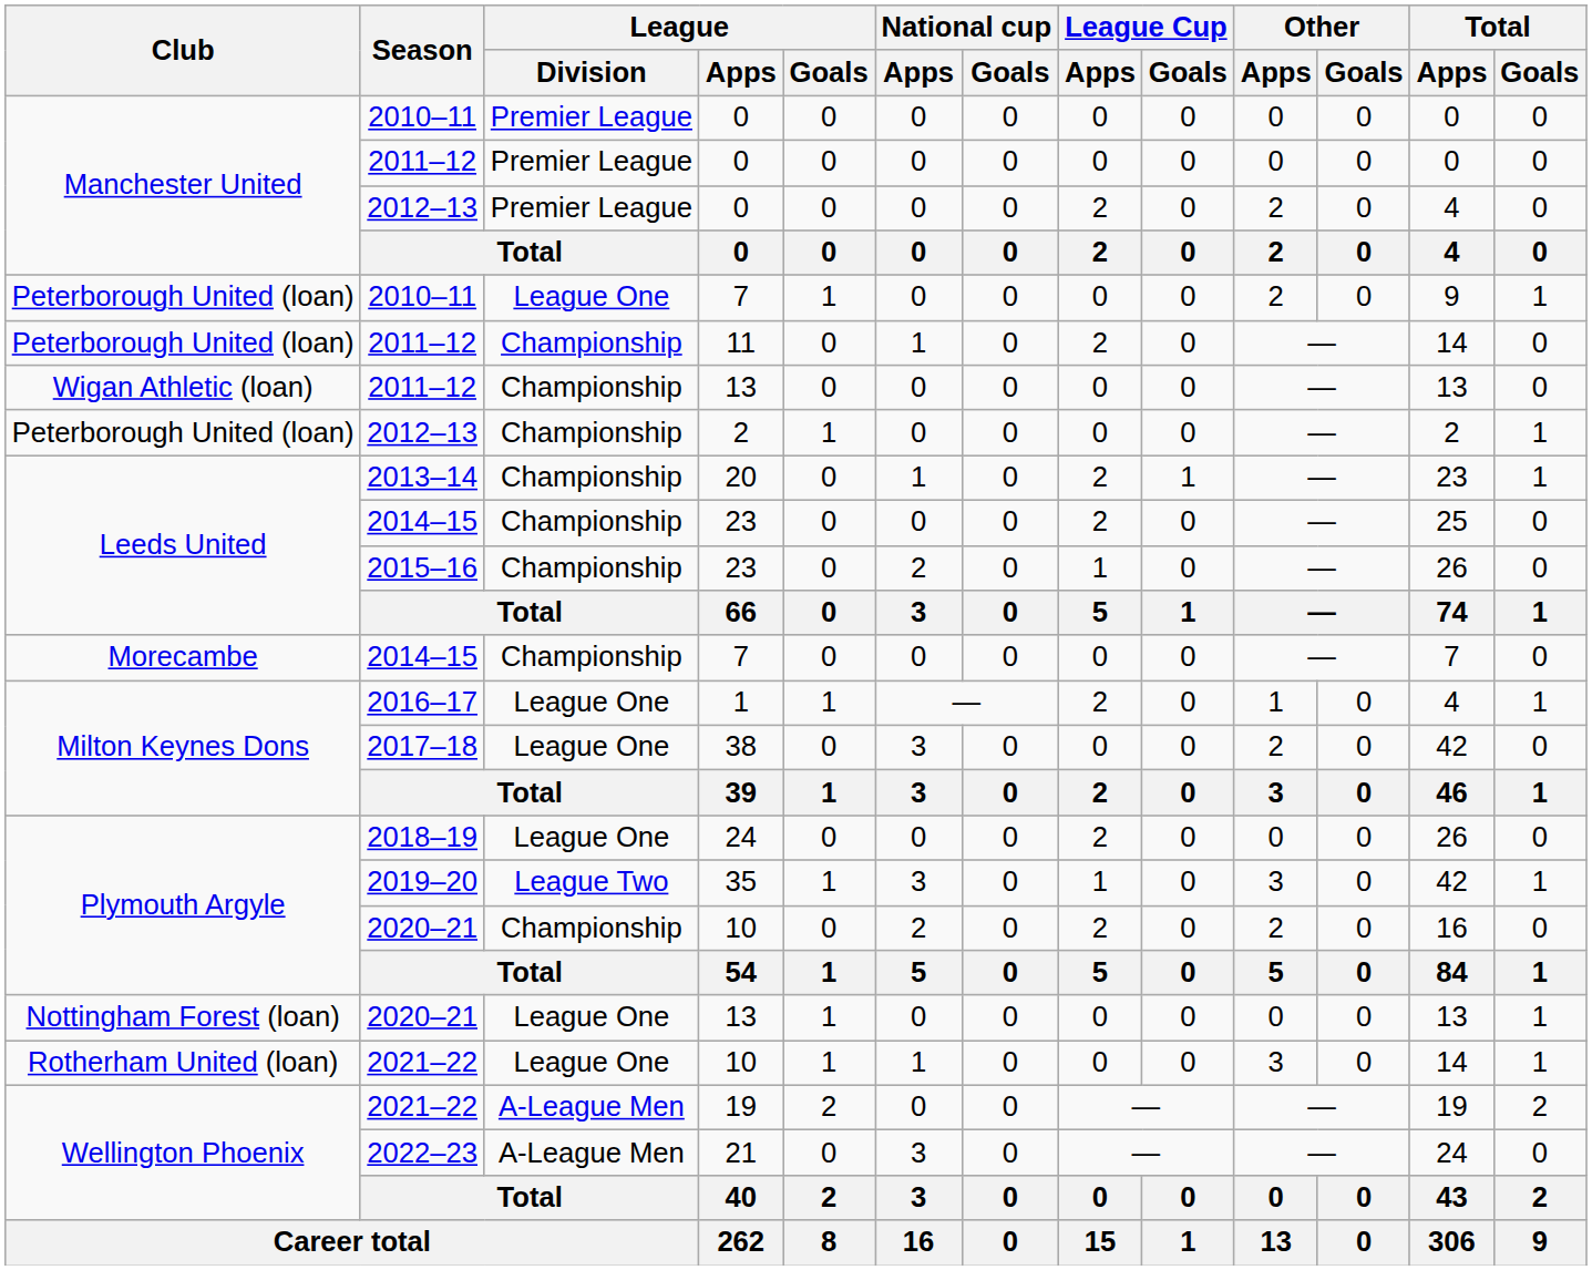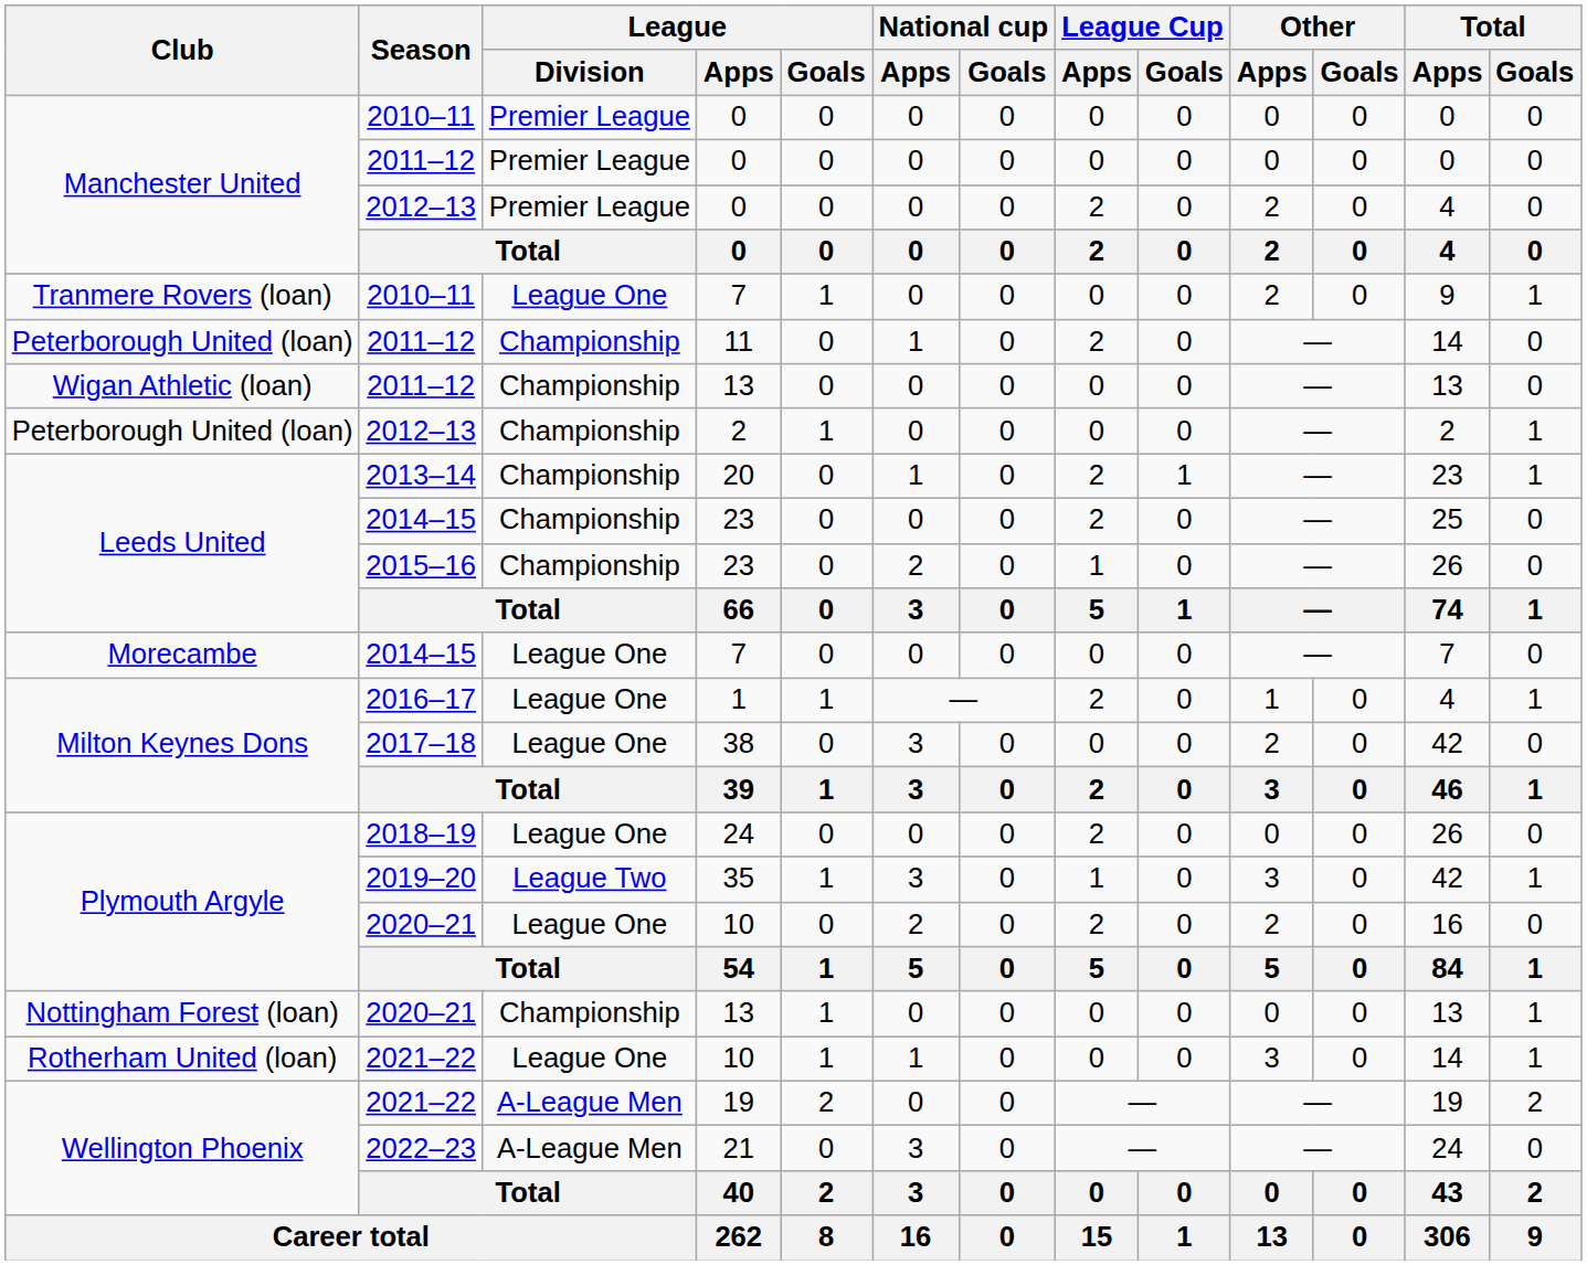 <table class="wikitable" style="text-align:center">
 <tr>
 <th rowspan="2">Club</th>
 <th rowspan="2">Season</th>
 <th colspan="3">League</th>
 <th colspan="2">National cup</th>
 <th colspan="2"><a href='#'>League Cup</a></th>
 <th colspan="2">Other</th>
 <th colspan="2">Total</th>
 </tr>
 <tr>
 <th>Division</th>
 <th>Apps</th>
 <th>Goals</th>
 <th>Apps</th>
 <th>Goals</th>
 <th>Apps</th>
 <th>Goals</th>
 <th>Apps</th>
 <th>Goals</th>
 <th>Apps</th>
 <th>Goals</th>
 </tr>
 <tr>
 <td rowspan="4"><a href='#'>Manchester United</a></td>
 <td><a href='#'>2010–11</a></td>
 <td><a href='#'>Premier League</a></td>
 <td>0</td>
 <td>0</td>
 <td>0</td>
 <td>0</td>
 <td>0</td>
 <td>0</td>
 <td>0</td>
 <td>0</td>
 <td>0</td>
 <td>0</td>
 </tr>
 <tr>
 <td><a href='#'>2011–12</a></td>
 <td>Premier League</td>
 <td>0</td>
 <td>0</td>
 <td>0</td>
 <td>0</td>
 <td>0</td>
 <td>0</td>
 <td>0</td>
 <td>0</td>
 <td>0</td>
 <td>0</td>
 </tr>
 <tr>
 <td><a href='#'>2012–13</a></td>
 <td>Premier League</td>
 <td>0</td>
 <td>0</td>
 <td>0</td>
 <td>0</td>
 <td>2</td>
 <td>0</td>
 <td>2</td>
 <td>0</td>
 <td>4</td>
 <td>0</td>
 </tr>
 <tr>
 <th colspan="2">Total</th>
 <th>0</th>
 <th>0</th>
 <th>0</th>
 <th>0</th>
 <th>2</th>
 <th>0</th>
 <th>2</th>
 <th>0</th>
 <th>4</th>
 <th>0</th>
 </tr>
 <tr>
-<td><a href='#'>Peterborough United</a> (loan)</td>
+<td><a href='#'>Tranmere Rovers</a> (loan)</td>
 <td><a href='#'>2010–11</a></td>
 <td><a href='#'>League One</a></td>
 <td>7</td>
 <td>1</td>
 <td>0</td>
 <td>0</td>
 <td>0</td>
 <td>0</td>
 <td>2</td>
 <td>0</td>
 <td>9</td>
 <td>1</td>
 </tr>
 <tr>
 <td><a href='#'>Peterborough United</a> (loan)</td>
 <td><a href='#'>2011–12</a></td>
 <td><a href='#'>Championship</a></td>
 <td>11</td>
 <td>0</td>
 <td>1</td>
 <td>0</td>
 <td>2</td>
 <td>0</td>
 <td colspan="2">—</td>
 <td>14</td>
 <td>0</td>
 </tr>
 <tr>
 <td><a href='#'>Wigan Athletic</a> (loan)</td>
 <td><a href='#'>2011–12</a></td>
 <td>Championship</td>
 <td>13</td>
 <td>0</td>
 <td>0</td>
 <td>0</td>
 <td>0</td>
 <td>0</td>
 <td colspan="2">—</td>
 <td>13</td>
 <td>0</td>
 </tr>
 <tr>
 <td>Peterborough United (loan)</td>
 <td><a href='#'>2012–13</a></td>
 <td>Championship</td>
 <td>2</td>
 <td>1</td>
 <td>0</td>
 <td>0</td>
 <td>0</td>
 <td>0</td>
 <td colspan="2">—</td>
 <td>2</td>
 <td>1</td>
 </tr>
 <tr>
 <td rowspan="4"><a href='#'>Leeds United</a></td>
 <td><a href='#'>2013–14</a></td>
 <td>Championship</td>
 <td>20</td>
 <td>0</td>
 <td>1</td>
 <td>0</td>
 <td>2</td>
 <td>1</td>
 <td colspan="2">—</td>
 <td>23</td>
 <td>1</td>
 </tr>
 <tr>
 <td><a href='#'>2014–15</a></td>
 <td>Championship</td>
 <td>23</td>
 <td>0</td>
 <td>0</td>
 <td>0</td>
 <td>2</td>
 <td>0</td>
 <td colspan="2">—</td>
 <td>25</td>
 <td>0</td>
 </tr>
 <tr>
 <td><a href='#'>2015–16</a></td>
 <td>Championship</td>
 <td>23</td>
 <td>0</td>
 <td>2</td>
 <td>0</td>
 <td>1</td>
 <td>0</td>
 <td colspan="2">—</td>
 <td>26</td>
 <td>0</td>
 </tr>
 <tr>
 <th colspan="2">Total</th>
 <th>66</th>
 <th>0</th>
 <th>3</th>
 <th>0</th>
 <th>5</th>
 <th>1</th>
 <th colspan="2">—</th>
 <th>74</th>
 <th>1</th>
 </tr>
 <tr>
 <td><a href='#'>Morecambe</a></td>
 <td><a href='#'>2014–15</a></td>
-<td>Championship</td>
+<td>League One</td>
 <td>7</td>
 <td>0</td>
 <td>0</td>
 <td>0</td>
 <td>0</td>
 <td>0</td>
 <td colspan=2>—</td>
 <td>7</td>
 <td>0</td>
 </tr>
 <tr>
 <td rowspan="3"><a href='#'>Milton Keynes Dons</a></td>
 <td><a href='#'>2016–17</a></td>
 <td>League One</td>
 <td>1</td>
 <td>1</td>
 <td colspan="2">—</td>
 <td>2</td>
 <td>0</td>
 <td>1</td>
 <td>0</td>
 <td>4</td>
 <td>1</td>
 </tr>
 <tr>
 <td><a href='#'>2017–18</a></td>
 <td>League One</td>
 <td>38</td>
 <td>0</td>
 <td>3</td>
 <td>0</td>
 <td>0</td>
 <td>0</td>
 <td>2</td>
 <td>0</td>
 <td>42</td>
 <td>0</td>
 </tr>
 <tr>
 <th colspan="2">Total</th>
 <th>39</th>
 <th>1</th>
 <th>3</th>
 <th>0</th>
 <th>2</th>
 <th>0</th>
 <th>3</th>
 <th>0</th>
 <th>46</th>
 <th>1</th>
 </tr>
 <tr>
 <td rowspan="4"><a href='#'>Plymouth Argyle</a></td>
 <td><a href='#'>2018–19</a></td>
 <td>League One</td>
 <td>24</td>
 <td>0</td>
 <td>0</td>
 <td>0</td>
 <td>2</td>
 <td>0</td>
 <td>0</td>
 <td>0</td>
 <td>26</td>
 <td>0</td>
 </tr>
 <tr>
 <td><a href='#'>2019–20</a></td>
 <td><a href='#'>League Two</a></td>
 <td>35</td>
 <td>1</td>
 <td>3</td>
 <td>0</td>
 <td>1</td>
 <td>0</td>
 <td>3</td>
 <td>0</td>
 <td>42</td>
 <td>1</td>
 </tr>
 <tr>
 <td><a href='#'>2020–21</a></td>
-<td>Championship</td>
+<td>League One</td>
 <td>10</td>
 <td>0</td>
 <td>2</td>
 <td>0</td>
 <td>2</td>
 <td>0</td>
 <td>2</td>
 <td>0</td>
 <td>16</td>
 <td>0</td>
 </tr>
 <tr>
 <th colspan="2">Total</th>
 <th>54</th>
 <th>1</th>
 <th>5</th>
 <th>0</th>
 <th>5</th>
 <th>0</th>
 <th>5</th>
 <th>0</th>
 <th>84</th>
 <th>1</th>
 </tr>
 <tr>
 <td><a href='#'>Nottingham Forest</a> (loan)</td>
 <td><a href='#'>2020–21</a></td>
-<td>League One</td>
+<td>Championship</td>
 <td>13</td>
 <td>1</td>
 <td>0</td>
 <td>0</td>
 <td>0</td>
 <td>0</td>
 <td>0</td>
 <td>0</td>
 <td>13</td>
 <td>1</td>
 </tr>
 <tr>
 <td><a href='#'>Rotherham United</a> (loan)</td>
 <td><a href='#'>2021–22</a></td>
 <td>League One</td>
 <td>10</td>
 <td>1</td>
 <td>1</td>
 <td>0</td>
 <td>0</td>
 <td>0</td>
 <td>3</td>
 <td>0</td>
 <td>14</td>
 <td>1</td>
 </tr>
 <tr>
 <td rowspan="3"><a href='#'>Wellington Phoenix</a></td>
 <td><a href='#'>2021–22</a></td>
 <td><a href='#'>A-League Men</a></td>
 <td>19</td>
 <td>2</td>
 <td>0</td>
 <td>0</td>
 <td colspan=2>—</td>
 <td colspan=2>—</td>
 <td>19</td>
 <td>2</td>
 </tr>
 <tr>
 <td><a href='#'>2022–23</a></td>
 <td>A-League Men</td>
 <td>21</td>
 <td>0</td>
 <td>3</td>
 <td>0</td>
 <td colspan=2>—</td>
 <td colspan=2>—</td>
 <td>24</td>
 <td>0</td>
 </tr>
 <tr>
 <th colspan="2">Total</th>
 <th>40</th>
 <th>2</th>
 <th>3</th>
 <th>0</th>
 <th>0</th>
 <th>0</th>
 <th>0</th>
 <th>0</th>
 <th>43</th>
 <th>2</th>
 </tr>
 <tr>
 <th colspan="3">Career total</th>
 <th>262</th>
 <th>8</th>
 <th>16</th>
 <th>0</th>
 <th>15</th>
 <th>1</th>
 <th>13</th>
 <th>0</th>
 <th>306</th>
 <th>9</th>
 </tr>
 </table>
